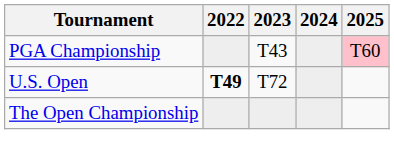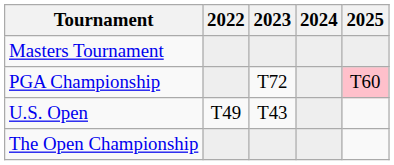 <table class="wikitable" style="font-size:95%;text-align:center;">
 <tr>
 <th>Tournament</th>
 <th>2022</th>
 <th>2023</th>
 <th>2024</th>
 <th>2025</th>
 </tr>
 <tr>
+<td align=left><a href='#'>Masters Tournament</a></td>
+<td style="background:#eeeeee;"></td>
+<td style="background:#eeeeee;"></td>
+<td style="background:#eeeeee;"></td>
+<td style="background:#eeeeee;"></td>
+</tr>
+<tr>
 <td align=left><a href='#'>PGA Championship</a></td>
 <td style="background:#eeeeee;"></td>
-<td>T43</td>
+<td>T72</td>
 <td style="background:#eeeeee;"></td>
 <td style="background: pink;">T60</td>
 </tr>
 <tr>
 <td align=left><a href='#'>U.S. Open</a></td>
-<td><strong>T49</strong></td>
-<td>T72</td>
+<td>T49</td>
+<td>T43</td>
 <td style="background:#eeeeee;"></td>
 <td></td>
 </tr>
 <tr>
 <td align=left><a href='#'>The Open Championship</a></td>
 <td style="background:#eeeeee;"></td>
 <td style="background:#eeeeee;"></td>
 <td style="background:#eeeeee;"></td>
 <td></td>
 </tr>
 </table>
